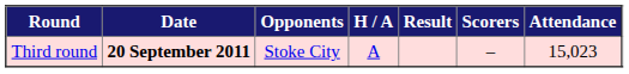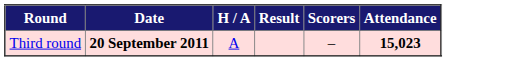 <table border="2" cellpadding="4" style="border-collapse:collapse; text-align:center;">
 <tr style="background:#191970; color:white">
 <th>Round</th>
 <th>Date</th>
-<th>Opponents</th>
 <th>H / A</th>
 <th>Result</th>
 <th>Scorers</th>
 <th>Attendance</th>
 </tr>
 <tr bgcolor="#ffdddd">
 <td><a href='#'>Third round</a></td>
 <td><strong>20 September 2011</strong></td>
-<td><a href='#'>Stoke City</a></td>
 <td><a href='#'>A</a></td>
 <td></td>
 <td>–</td>
-<td>15,023</td>
+<td><strong>15,023</strong></td>
 </tr>
 </table>
